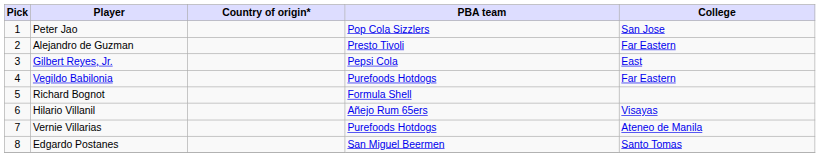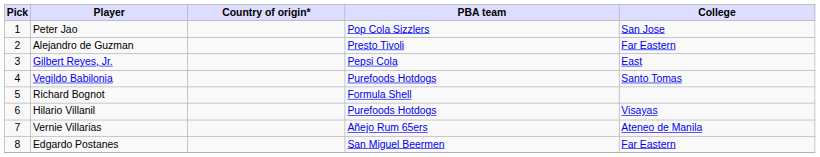 <table class="wikitable">
 <tr>
 <th style="background:#DDDDFF;">Pick</th>
 <th style="background:#DDDDFF;" width="20%">Player</th>
 <th style="background:#DDDDFF;" width="20%">Country of origin*</th>
 <th style="background:#DDDDFF;" width="35%">PBA team</th>
 <th style="background:#DDDDFF;" width="25%">College</th>
 </tr>
 <tr>
 <td align=center>1</td>
 <td>Peter Jao</td>
 <td></td>
 <td><a href='#'>Pop Cola Sizzlers</a></td>
 <td><a href='#'>San Jose</a></td>
 </tr>
 <tr>
 <td align=center>2</td>
 <td>Alejandro de Guzman</td>
 <td></td>
 <td><a href='#'>Presto Tivoli</a></td>
 <td><a href='#'>Far Eastern</a></td>
 </tr>
 <tr>
 <td align=center>3</td>
 <td><a href='#'>Gilbert Reyes, Jr.</a></td>
 <td></td>
 <td><a href='#'>Pepsi Cola</a></td>
 <td><a href='#'>East</a></td>
 </tr>
 <tr>
 <td align=center>4</td>
 <td><a href='#'>Vegildo Babilonia</a></td>
 <td></td>
 <td><a href='#'>Purefoods Hotdogs</a></td>
-<td><a href='#'>Far Eastern</a></td>
+<td><a href='#'>Santo Tomas</a></td>
 </tr>
 <tr>
 <td align=center>5</td>
 <td>Richard Bognot</td>
 <td></td>
 <td><a href='#'>Formula Shell</a></td>
 <td></td>
 </tr>
 <tr>
 <td align=center>6</td>
 <td>Hilario Villanil</td>
 <td></td>
-<td><a href='#'>Añejo Rum 65ers</a></td>
+<td><a href='#'>Purefoods Hotdogs</a></td>
 <td><a href='#'>Visayas</a></td>
 </tr>
 <tr>
 <td align=center>7</td>
 <td>Vernie Villarias</td>
 <td></td>
-<td><a href='#'>Purefoods Hotdogs</a></td>
+<td><a href='#'>Añejo Rum 65ers</a></td>
 <td><a href='#'>Ateneo de Manila</a></td>
 </tr>
 <tr>
 <td align=center>8</td>
 <td>Edgardo Postanes</td>
 <td></td>
 <td><a href='#'>San Miguel Beermen</a></td>
-<td><a href='#'>Santo Tomas</a></td>
+<td><a href='#'>Far Eastern</a></td>
 </tr>
 <tr>
 </tr>
 </table>
